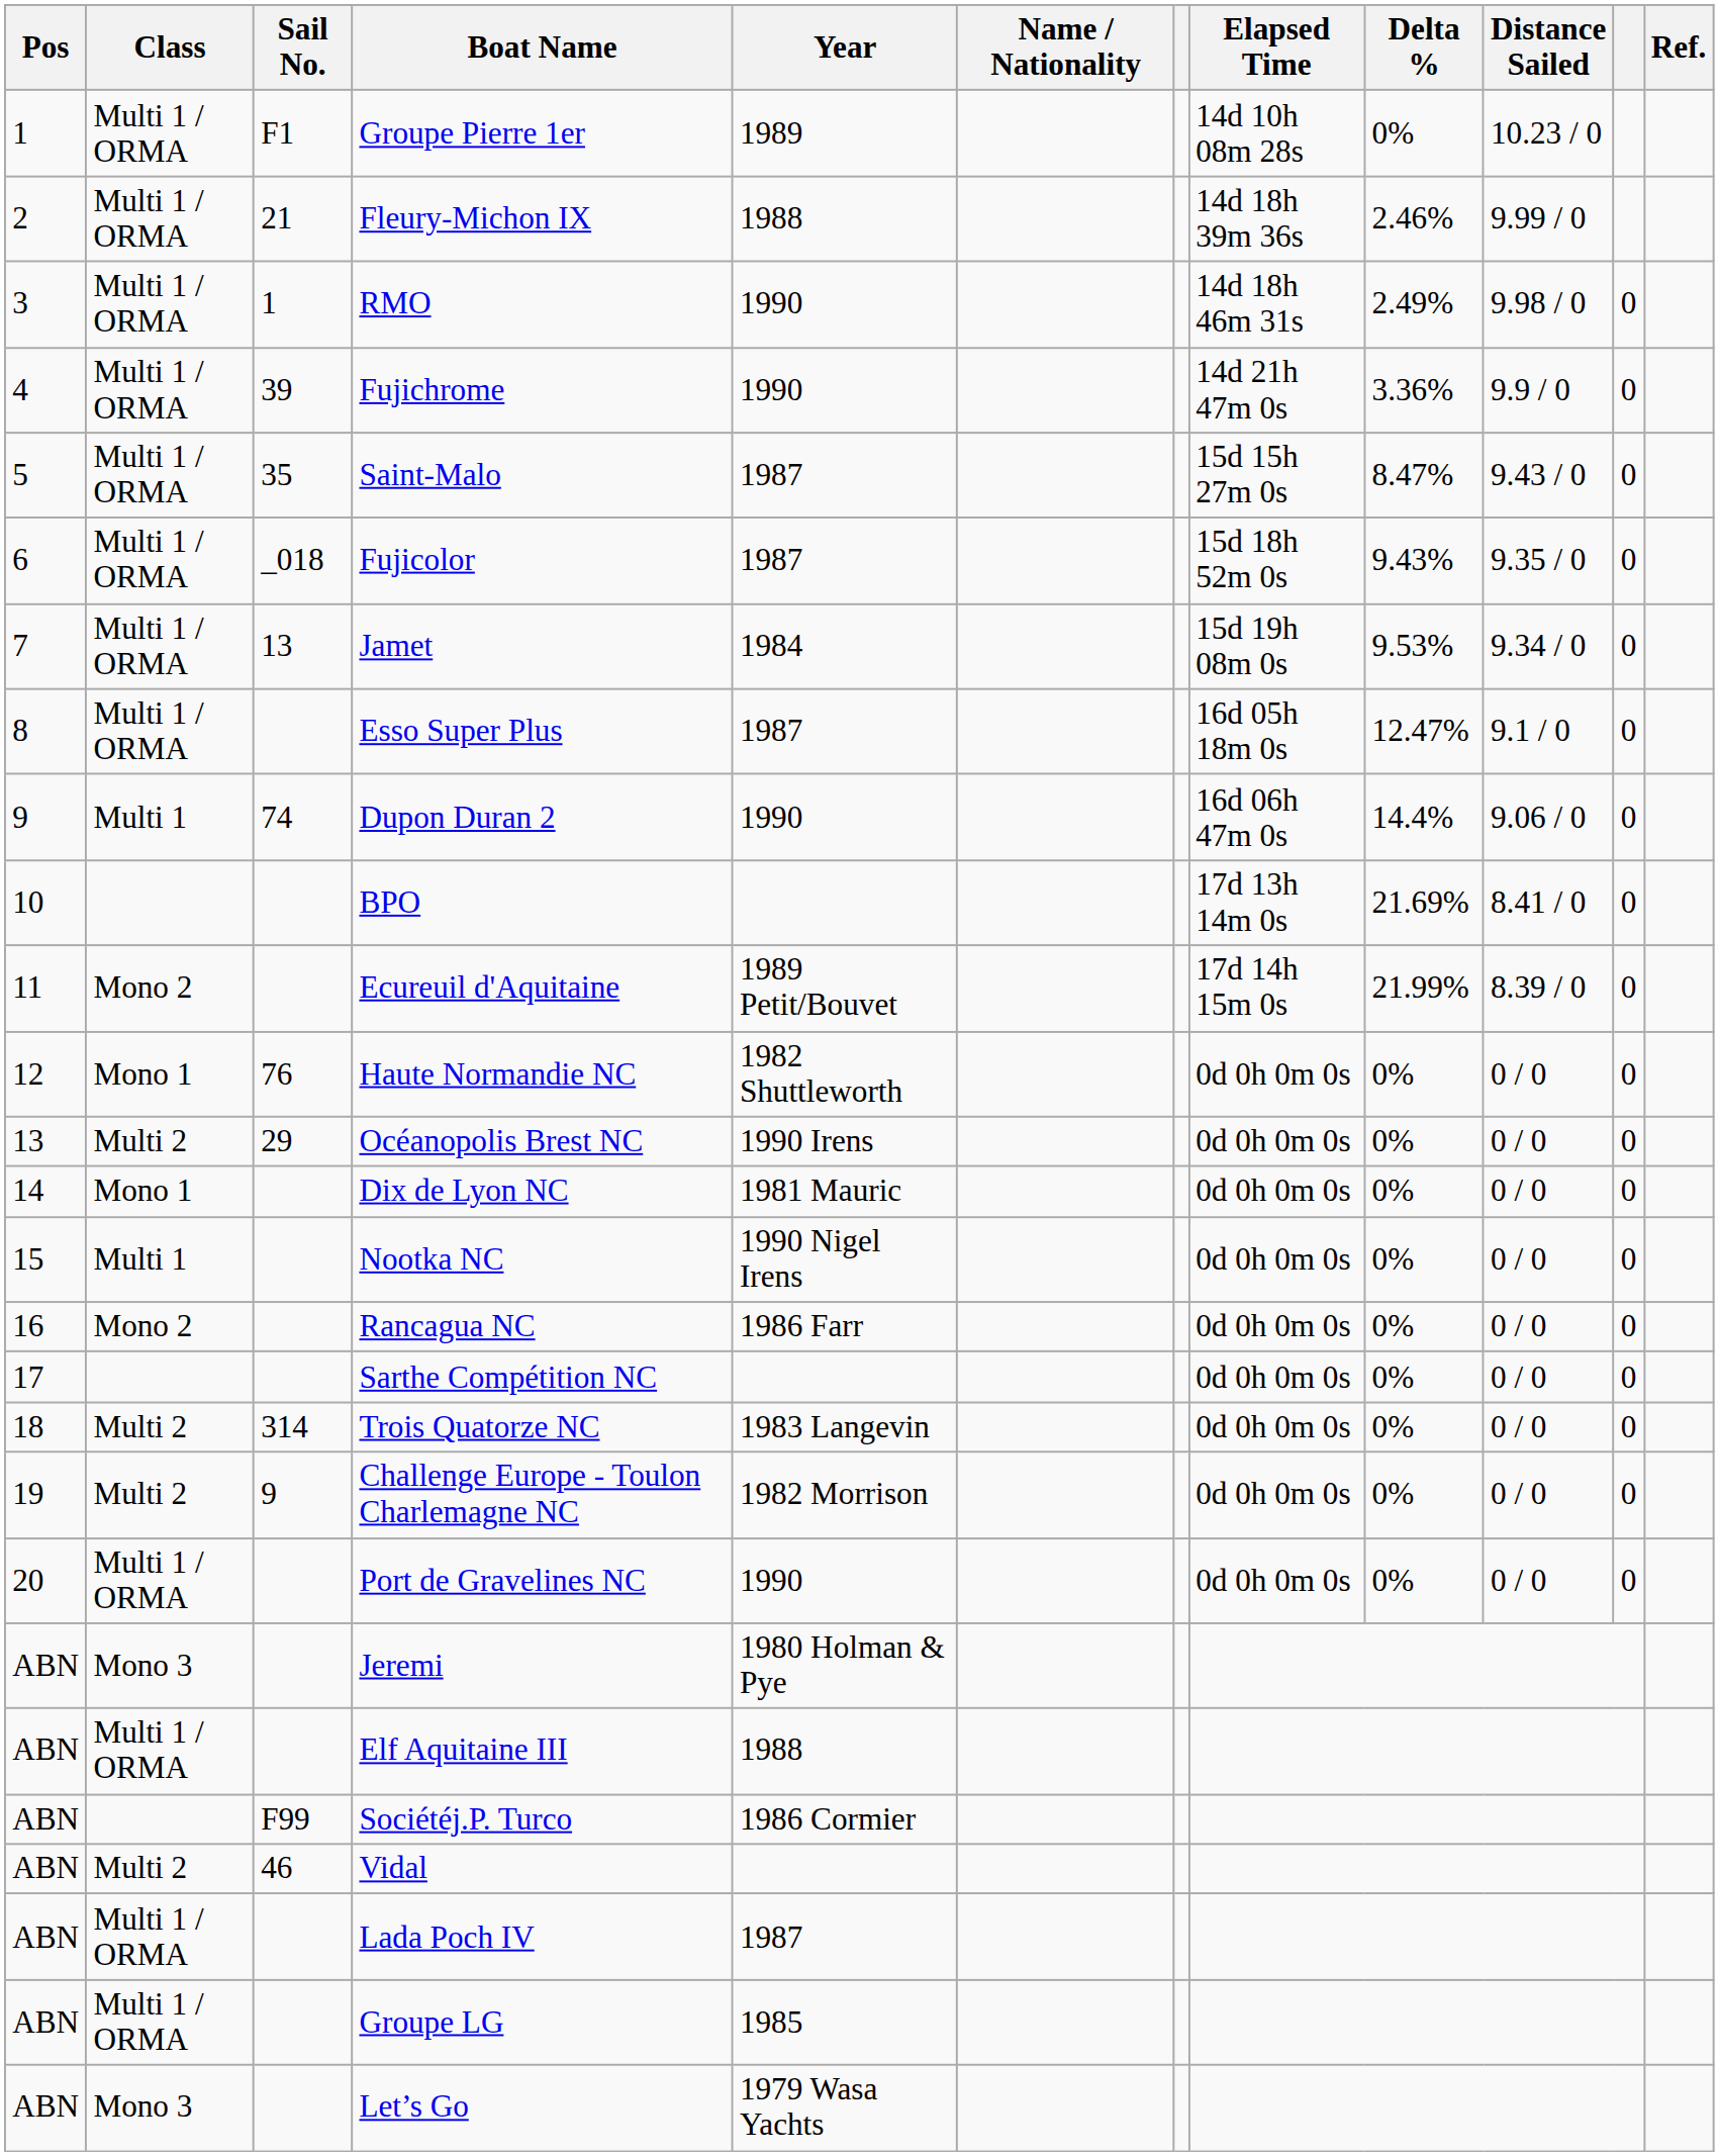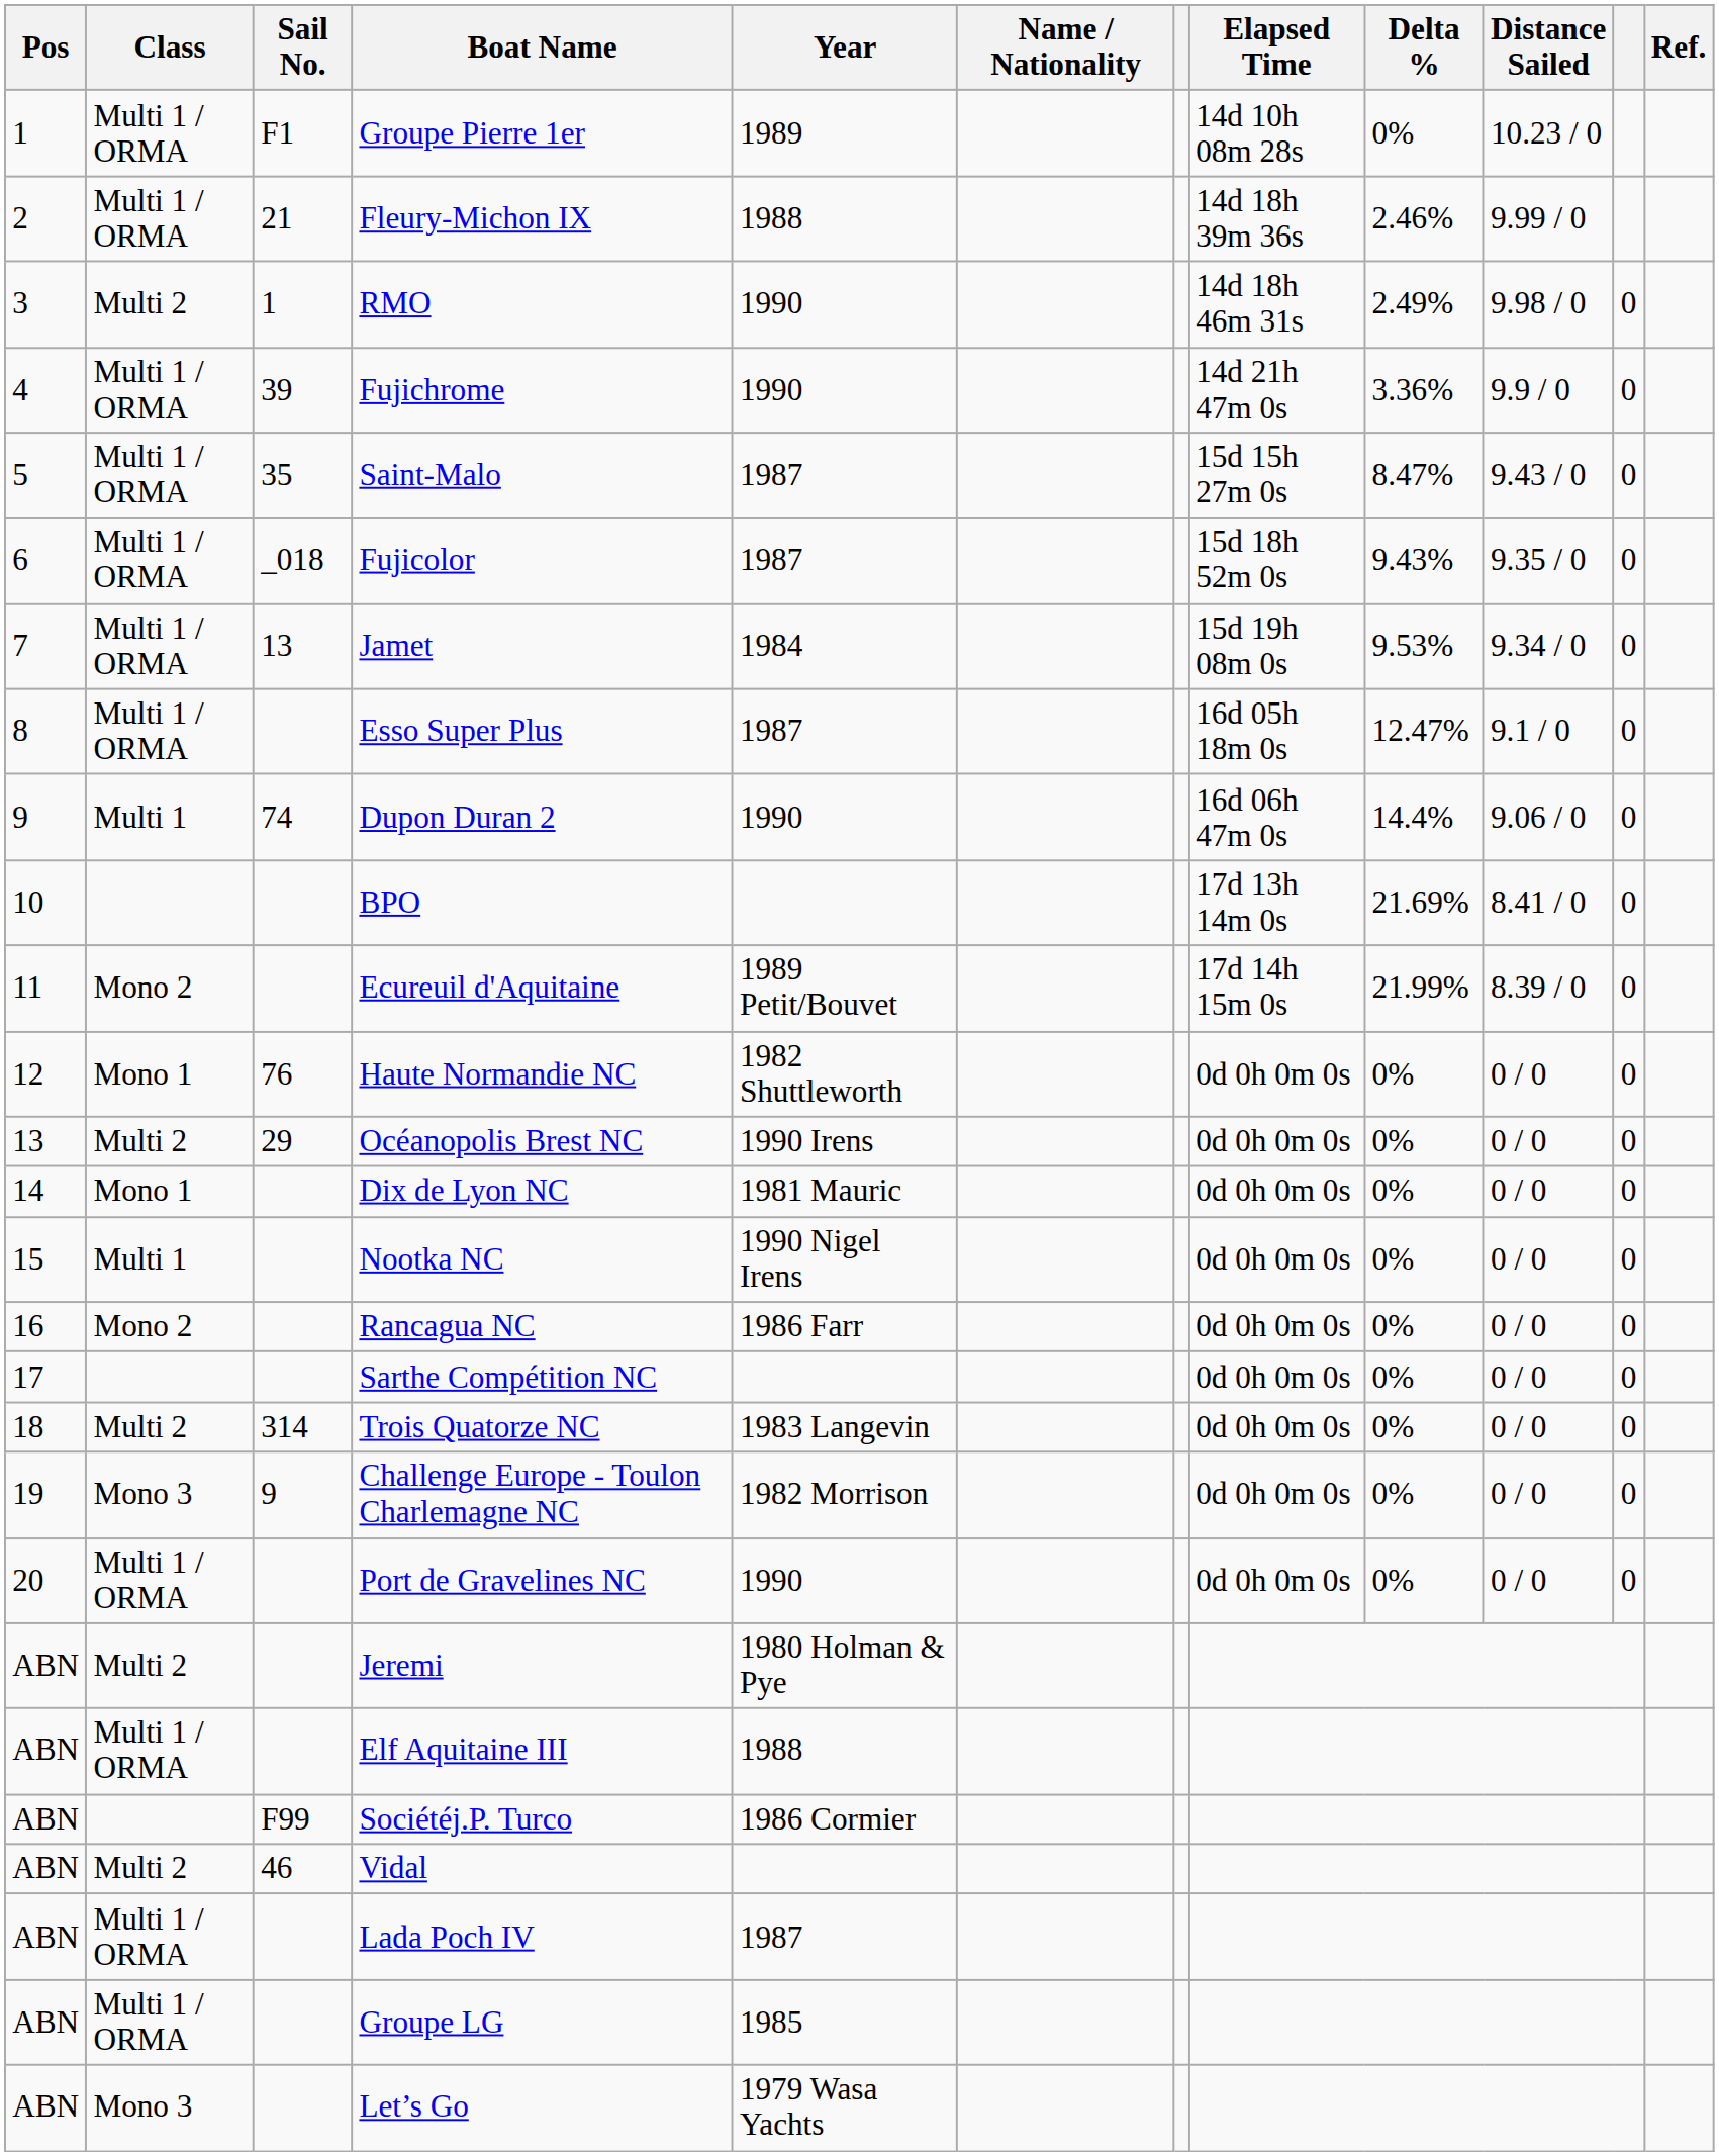 <table class="wikitable sortable">
 <tr>
 <th>Pos</th>
 <th>Class</th>
 <th>Sail No.</th>
 <th>Boat Name</th>
 <th>Year</th>
 <th>Name / Nationality</th>
 <th></th>
 <th>Elapsed Time</th>
 <th>Delta %</th>
 <th>Distance<br>Sailed</th>
 <th></th>
 <th>Ref.</th>
 </tr>
 <tr>
 <td>1</td>
 <td>Multi 1 / ORMA</td>
 <td>F1</td>
 <td><a href='#'>Groupe Pierre 1er</a></td>
 <td>1989</td>
 <td></td>
 <td></td>
 <td>14d 10h 08m 28s</td>
 <td>0%</td>
 <td>10.23 / 0</td>
 <td></td>
 <td></td>
 </tr>
 <tr>
 <td>2</td>
 <td>Multi 1 / ORMA</td>
 <td>21</td>
 <td><a href='#'>Fleury-Michon IX</a></td>
 <td>1988</td>
 <td></td>
 <td></td>
 <td>14d 18h 39m 36s</td>
 <td>2.46%</td>
 <td>9.99 / 0</td>
 <td></td>
 <td></td>
 </tr>
 <tr>
 <td>3</td>
-<td>Multi 1 / ORMA</td>
+<td>Multi 2</td>
 <td>1</td>
 <td><a href='#'>RMO</a></td>
 <td>1990</td>
 <td></td>
 <td></td>
 <td>14d 18h 46m 31s</td>
 <td>2.49%</td>
 <td>9.98 / 0</td>
 <td>0</td>
 <td></td>
 </tr>
 <tr>
 <td>4</td>
 <td>Multi 1 / ORMA</td>
 <td>39</td>
 <td><a href='#'>Fujichrome</a></td>
 <td>1990</td>
 <td></td>
 <td></td>
 <td>14d 21h 47m 0s</td>
 <td>3.36%</td>
 <td>9.9 / 0</td>
 <td>0</td>
 <td></td>
 </tr>
 <tr>
 <td>5</td>
 <td>Multi 1 / ORMA</td>
 <td>35</td>
 <td><a href='#'>Saint-Malo</a></td>
 <td>1987</td>
 <td></td>
 <td></td>
 <td>15d 15h 27m 0s</td>
 <td>8.47%</td>
 <td>9.43 / 0</td>
 <td>0</td>
 <td></td>
 </tr>
 <tr>
 <td>6</td>
 <td>Multi 1 / ORMA</td>
 <td>_018</td>
 <td><a href='#'>Fujicolor</a></td>
 <td>1987</td>
 <td></td>
 <td></td>
 <td>15d 18h 52m 0s</td>
 <td>9.43%</td>
 <td>9.35 / 0</td>
 <td>0</td>
 <td></td>
 </tr>
 <tr>
 <td>7</td>
 <td>Multi 1 / ORMA</td>
 <td>13</td>
 <td><a href='#'>Jamet</a></td>
 <td>1984</td>
 <td></td>
 <td></td>
 <td>15d 19h 08m 0s</td>
 <td>9.53%</td>
 <td>9.34 / 0</td>
 <td>0</td>
 <td></td>
 </tr>
 <tr>
 <td>8</td>
 <td>Multi 1 / ORMA</td>
 <td></td>
 <td><a href='#'>Esso Super Plus</a></td>
 <td>1987</td>
 <td></td>
 <td></td>
 <td>16d 05h 18m 0s</td>
 <td>12.47%</td>
 <td>9.1 / 0</td>
 <td>0</td>
 <td></td>
 </tr>
 <tr>
 <td>9</td>
 <td>Multi 1</td>
 <td>74</td>
 <td><a href='#'>Dupon Duran 2</a></td>
 <td>1990</td>
 <td></td>
 <td></td>
 <td>16d 06h 47m 0s</td>
 <td>14.4%</td>
 <td>9.06 / 0</td>
 <td>0</td>
 <td></td>
 </tr>
 <tr>
 <td>10</td>
 <td></td>
 <td></td>
 <td><a href='#'>BPO</a></td>
 <td></td>
 <td></td>
 <td></td>
 <td>17d 13h 14m 0s</td>
 <td>21.69%</td>
 <td>8.41 / 0</td>
 <td>0</td>
 <td></td>
 </tr>
 <tr>
 <td>11</td>
 <td>Mono 2</td>
 <td></td>
 <td><a href='#'>Ecureuil d'Aquitaine</a></td>
 <td>1989 Petit/Bouvet</td>
 <td></td>
 <td></td>
 <td>17d 14h 15m 0s</td>
 <td>21.99%</td>
 <td>8.39 / 0</td>
 <td>0</td>
 <td></td>
 </tr>
 <tr>
 <td>12</td>
 <td>Mono 1</td>
 <td>76</td>
 <td><a href='#'>Haute Normandie NC</a></td>
 <td>1982 Shuttleworth</td>
 <td></td>
 <td></td>
 <td>0d 0h 0m 0s</td>
 <td>0%</td>
 <td>0 / 0</td>
 <td>0</td>
 <td></td>
 </tr>
 <tr>
 <td>13</td>
 <td>Multi 2</td>
 <td>29</td>
 <td><a href='#'>Océanopolis Brest NC</a></td>
 <td>1990 Irens</td>
 <td></td>
 <td></td>
 <td>0d 0h 0m 0s</td>
 <td>0%</td>
 <td>0 / 0</td>
 <td>0</td>
 <td></td>
 </tr>
 <tr>
 <td>14</td>
 <td>Mono 1</td>
 <td></td>
 <td><a href='#'>Dix de Lyon NC</a></td>
 <td>1981 Mauric</td>
 <td></td>
 <td></td>
 <td>0d 0h 0m 0s</td>
 <td>0%</td>
 <td>0 / 0</td>
 <td>0</td>
 <td></td>
 </tr>
 <tr>
 <td>15</td>
 <td>Multi 1</td>
 <td></td>
 <td><a href='#'>Nootka NC</a></td>
 <td>1990 Nigel Irens</td>
 <td></td>
 <td></td>
 <td>0d 0h 0m 0s</td>
 <td>0%</td>
 <td>0 / 0</td>
 <td>0</td>
 <td></td>
 </tr>
 <tr>
 <td>16</td>
 <td>Mono 2</td>
 <td></td>
 <td><a href='#'>Rancagua NC</a></td>
 <td>1986 Farr</td>
 <td></td>
 <td></td>
 <td>0d 0h 0m 0s</td>
 <td>0%</td>
 <td>0 / 0</td>
 <td>0</td>
 <td></td>
 </tr>
 <tr>
 <td>17</td>
 <td></td>
 <td></td>
 <td><a href='#'>Sarthe Compétition NC</a></td>
 <td></td>
 <td></td>
 <td></td>
 <td>0d 0h 0m 0s</td>
 <td>0%</td>
 <td>0 / 0</td>
 <td>0</td>
 <td></td>
 </tr>
 <tr>
 <td>18</td>
 <td>Multi 2</td>
 <td>314</td>
 <td><a href='#'>Trois Quatorze NC</a></td>
 <td>1983 Langevin</td>
 <td></td>
 <td></td>
 <td>0d 0h 0m 0s</td>
 <td>0%</td>
 <td>0 / 0</td>
 <td>0</td>
 <td></td>
 </tr>
 <tr>
 <td>19</td>
-<td>Multi 2</td>
+<td>Mono 3</td>
 <td>9</td>
 <td><a href='#'>Challenge Europe - Toulon Charlemagne NC</a></td>
 <td>1982 Morrison</td>
 <td></td>
 <td></td>
 <td>0d 0h 0m 0s</td>
 <td>0%</td>
 <td>0 / 0</td>
 <td>0</td>
 <td></td>
 </tr>
 <tr>
 <td>20</td>
 <td>Multi 1 / ORMA</td>
 <td></td>
 <td><a href='#'>Port de Gravelines NC</a></td>
 <td>1990</td>
 <td></td>
 <td></td>
 <td>0d 0h 0m 0s</td>
 <td>0%</td>
 <td>0 / 0</td>
 <td>0</td>
 <td></td>
 </tr>
 <tr>
 <td>ABN</td>
-<td>Mono 3</td>
+<td>Multi 2</td>
 <td></td>
 <td><a href='#'>Jeremi</a></td>
 <td>1980 Holman & Pye</td>
 <td></td>
 <td></td>
 <td colspan=4></td>
 <td></td>
 </tr>
 <tr>
 <td>ABN</td>
 <td>Multi 1 / ORMA</td>
 <td></td>
 <td><a href='#'>Elf Aquitaine III</a></td>
 <td>1988</td>
 <td></td>
 <td></td>
 <td colspan=4></td>
 <td></td>
 </tr>
 <tr>
 <td>ABN</td>
 <td></td>
 <td>F99</td>
 <td><a href='#'>Sociétéj.P. Turco</a></td>
 <td>1986 Cormier</td>
 <td></td>
 <td></td>
 <td colspan=4></td>
 <td></td>
 </tr>
 <tr>
 <td>ABN</td>
 <td>Multi 2</td>
 <td>46</td>
 <td><a href='#'>Vidal</a></td>
 <td></td>
 <td></td>
 <td></td>
 <td colspan=4></td>
 <td></td>
 </tr>
 <tr>
 <td>ABN</td>
 <td>Multi 1 / ORMA</td>
 <td></td>
 <td><a href='#'>Lada Poch IV</a></td>
 <td>1987</td>
 <td></td>
 <td></td>
 <td colspan=4></td>
 <td></td>
 </tr>
 <tr>
 <td>ABN</td>
 <td>Multi 1 / ORMA</td>
 <td></td>
 <td><a href='#'>Groupe LG</a></td>
 <td>1985</td>
 <td></td>
 <td></td>
 <td colspan=4></td>
 <td></td>
 </tr>
 <tr>
 <td>ABN</td>
 <td>Mono 3</td>
 <td></td>
 <td><a href='#'>Let’s Go</a></td>
 <td>1979 Wasa Yachts</td>
 <td></td>
 <td></td>
 <td colspan=4></td>
 <td></td>
 </tr>
 </table>
